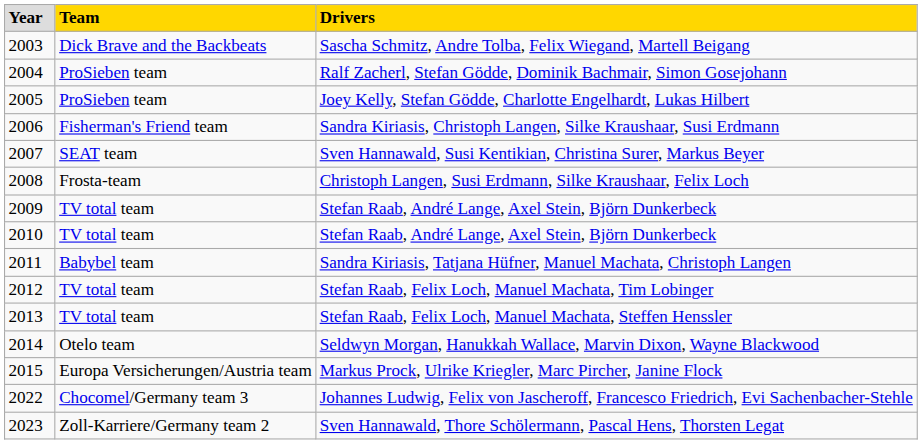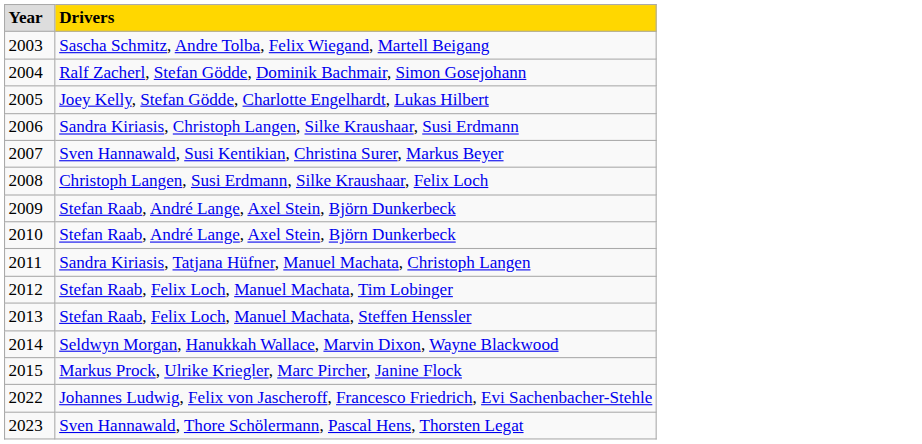 <table class="wikitable nowrap">
 <tr>
 <td width="40" style="background:#dddddd;"><strong>Year</strong></td>
-<td style="background:gold;"><strong>Team</strong></td>
 <td style="background:gold;"><strong>Drivers</strong></td>
 </tr>
 <tr>
 <td>2003</td>
-<td><a href='#'>Dick Brave and the Backbeats</a></td>
 <td><a href='#'>Sascha Schmitz</a>, <a href='#'>Andre Tolba</a>, <a href='#'>Felix Wiegand</a>, <a href='#'>Martell Beigang</a></td>
 </tr>
 <tr>
 <td>2004</td>
-<td><a href='#'>ProSieben</a> team</td>
 <td><a href='#'>Ralf Zacherl</a>, <a href='#'>Stefan Gödde</a>, <a href='#'>Dominik Bachmair</a>, <a href='#'>Simon Gosejohann</a></td>
 </tr>
 <tr>
 <td>2005</td>
-<td><a href='#'>ProSieben</a> team</td>
 <td><a href='#'>Joey Kelly</a>, <a href='#'>Stefan Gödde</a>, <a href='#'>Charlotte Engelhardt</a>, <a href='#'>Lukas Hilbert</a></td>
 </tr>
 <tr>
 <td>2006</td>
-<td><a href='#'>Fisherman's Friend</a> team</td>
 <td><a href='#'>Sandra Kiriasis</a>, <a href='#'>Christoph Langen</a>, <a href='#'>Silke Kraushaar</a>, <a href='#'>Susi Erdmann</a></td>
 </tr>
 <tr>
 <td>2007</td>
-<td><a href='#'>SEAT</a> team</td>
 <td><a href='#'>Sven Hannawald</a>, <a href='#'>Susi Kentikian</a>, <a href='#'>Christina Surer</a>, <a href='#'>Markus Beyer</a></td>
 </tr>
 <tr>
 <td>2008</td>
-<td>Frosta-team</td>
 <td><a href='#'>Christoph Langen</a>, <a href='#'>Susi Erdmann</a>, <a href='#'>Silke Kraushaar</a>, <a href='#'>Felix Loch</a></td>
 </tr>
 <tr>
 <td>2009</td>
-<td><a href='#'>TV total</a> team</td>
 <td><a href='#'>Stefan Raab</a>, <a href='#'>André Lange</a>, <a href='#'>Axel Stein</a>, <a href='#'>Björn Dunkerbeck</a></td>
 </tr>
 <tr>
 <td>2010</td>
-<td><a href='#'>TV total</a> team</td>
 <td><a href='#'>Stefan Raab</a>, <a href='#'>André Lange</a>, <a href='#'>Axel Stein</a>, <a href='#'>Björn Dunkerbeck</a></td>
 </tr>
 <tr>
 <td>2011</td>
-<td><a href='#'>Babybel</a> team</td>
 <td><a href='#'>Sandra Kiriasis</a>, <a href='#'>Tatjana Hüfner</a>, <a href='#'>Manuel Machata</a>, <a href='#'>Christoph Langen</a></td>
 </tr>
 <tr>
 <td>2012</td>
-<td><a href='#'>TV total</a> team</td>
 <td><a href='#'>Stefan Raab</a>, <a href='#'>Felix Loch</a>, <a href='#'>Manuel Machata</a>, <a href='#'>Tim Lobinger</a></td>
 </tr>
 <tr>
 <td>2013</td>
-<td><a href='#'>TV total</a> team</td>
 <td><a href='#'>Stefan Raab</a>, <a href='#'>Felix Loch</a>, <a href='#'>Manuel Machata</a>, <a href='#'>Steffen Henssler</a></td>
 </tr>
 <tr>
 <td>2014</td>
-<td>Otelo team</td>
 <td><a href='#'>Seldwyn Morgan</a>, <a href='#'>Hanukkah Wallace</a>, <a href='#'>Marvin Dixon</a>, <a href='#'>Wayne Blackwood</a></td>
 </tr>
 <tr>
 <td>2015</td>
-<td>Europa Versicherungen/Austria team</td>
 <td><a href='#'>Markus Prock</a>, <a href='#'>Ulrike Kriegler</a>, <a href='#'>Marc Pircher</a>, <a href='#'>Janine Flock</a></td>
 </tr>
 <tr>
 <td>2022</td>
-<td><a href='#'>Chocomel</a>/Germany team 3</td>
 <td><a href='#'>Johannes Ludwig</a>, <a href='#'>Felix von Jascheroff</a>, <a href='#'>Francesco Friedrich</a>, <a href='#'>Evi Sachenbacher-Stehle</a></td>
 </tr>
 <tr>
 <td>2023</td>
-<td>Zoll-Karriere/Germany team 2</td>
 <td><a href='#'>Sven Hannawald</a>, <a href='#'>Thore Schölermann</a>, <a href='#'>Pascal Hens</a>, <a href='#'>Thorsten Legat</a></td>
 </tr>
 </table>
